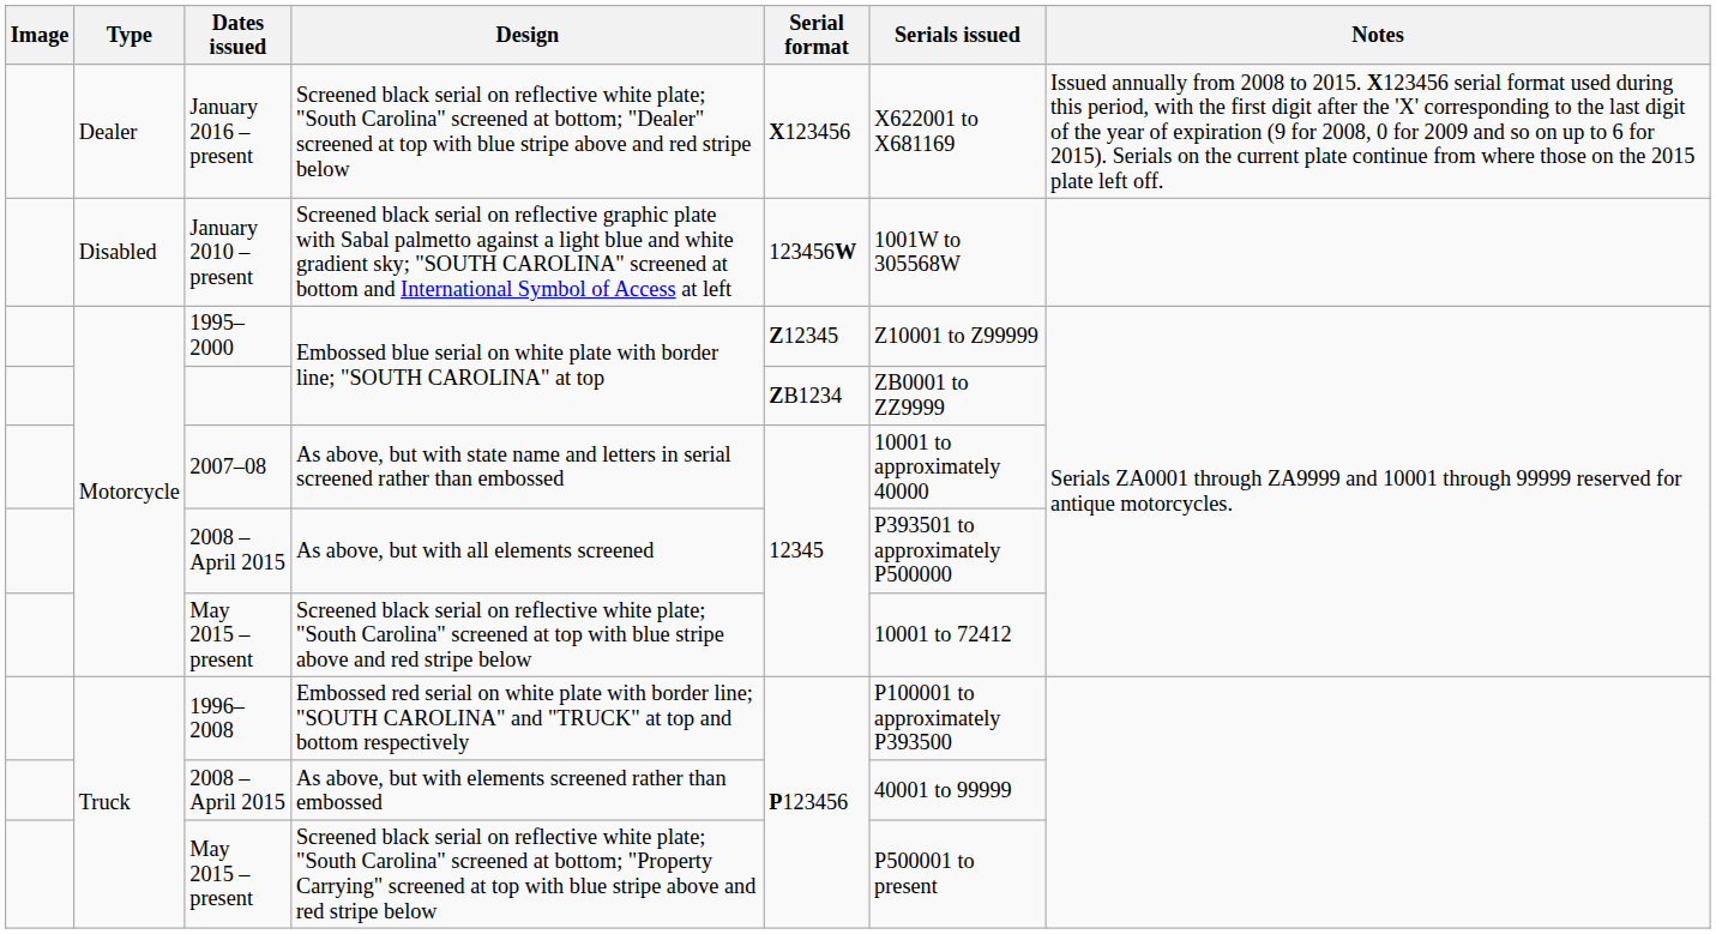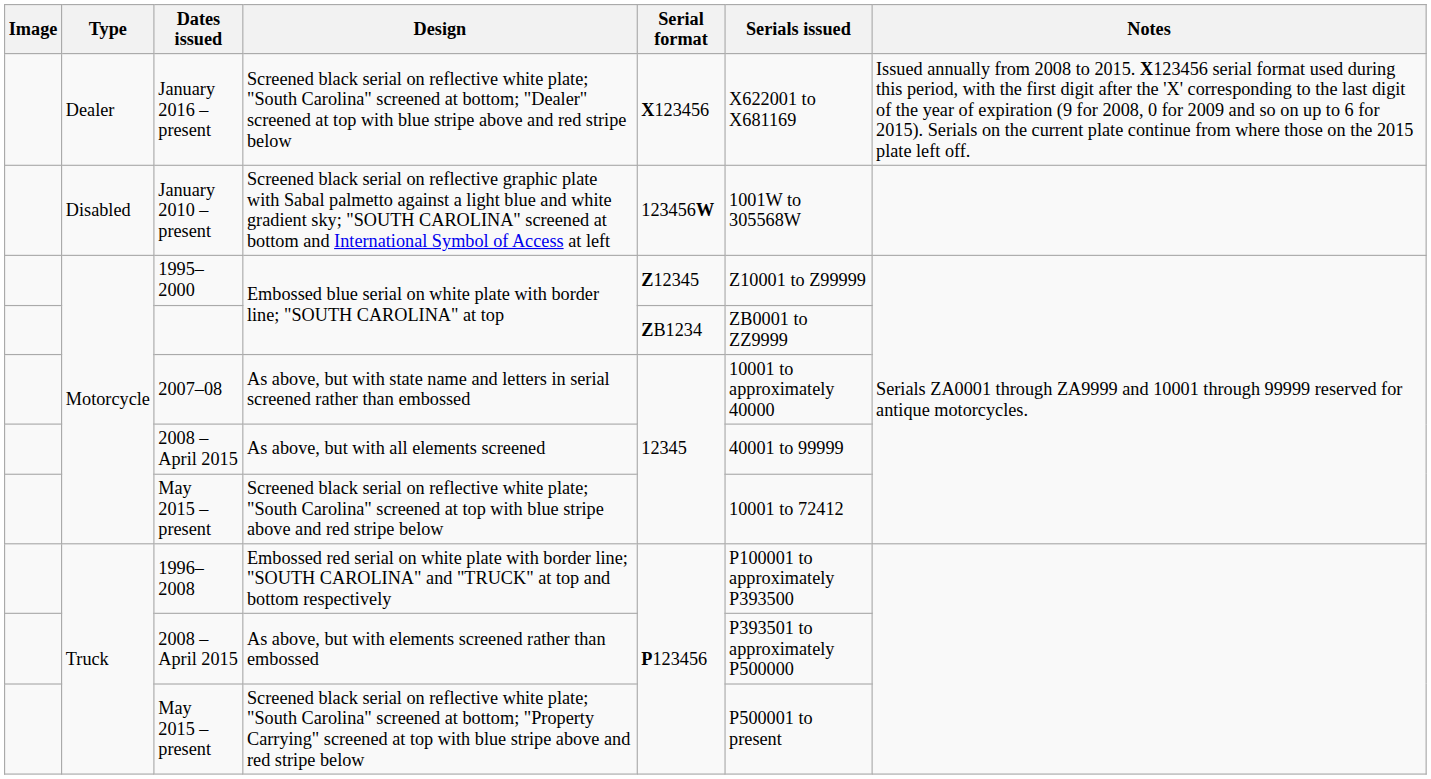 <table class="wikitable">
 <tr>
 <th>Image</th>
 <th>Type</th>
 <th>Dates issued</th>
 <th>Design</th>
 <th>Serial format</th>
 <th>Serials issued</th>
 <th>Notes</th>
 </tr>
 <tr>
 <td></td>
 <td>Dealer</td>
 <td>January 2016 – present</td>
 <td>Screened black serial on reflective white plate; "South Carolina" screened at bottom; "Dealer" screened at top with blue stripe above and red stripe below</td>
 <td><strong>X</strong>123456</td>
 <td>X622001 to X681169 </td>
 <td>Issued annually from 2008 to 2015. <strong>X</strong>123456 serial format used during this period, with the first digit after the 'X' corresponding to the last digit of the year of expiration (9 for 2008, 0 for 2009 and so on up to 6 for 2015). Serials on the current plate continue from where those on the 2015 plate left off.</td>
 </tr>
 <tr>
 <td></td>
 <td>Disabled</td>
 <td>January 2010 – present</td>
 <td>Screened black serial on reflective graphic plate with Sabal palmetto against a light blue and white gradient sky; "SOUTH CAROLINA" screened at bottom and <a href='#'>International Symbol of Access</a> at left</td>
 <td>123456<strong>W</strong></td>
 <td>1001W to 305568W </td>
 <td></td>
 </tr>
 <tr>
 <td></td>
 <td rowspan="5">Motorcycle</td>
 <td>1995–2000</td>
 <td rowspan="2">Embossed blue serial on white plate with border line; "SOUTH CAROLINA" at top</td>
 <td><strong>Z</strong>12345</td>
 <td>Z10001 to Z99999</td>
 <td rowspan="5">Serials ZA0001 through ZA9999 and 10001 through 99999 reserved for antique motorcycles.</td>
 </tr>
 <tr>
 <td></td>
 <td></td>
 <td><strong>Z</strong>B1234</td>
 <td>ZB0001 to ZZ9999</td>
 </tr>
 <tr>
 <td></td>
 <td>2007–08</td>
 <td>As above, but with state name and letters in serial screened rather than embossed</td>
 <td rowspan="3">12345</td>
 <td>10001 to approximately 40000</td>
 </tr>
 <tr>
 <td></td>
 <td>2008 –<br>April 2015</td>
 <td>As above, but with all elements screened</td>
-<td>P393501 to approximately P500000</td>
+<td>40001 to 99999</td>
 </tr>
 <tr>
 <td></td>
 <td>May 2015 – present</td>
 <td>Screened black serial on reflective white plate; "South Carolina" screened at top with blue stripe above and red stripe below</td>
 <td>10001 to 72412 </td>
 </tr>
 <tr>
 <td></td>
 <td rowspan="3">Truck</td>
 <td>1996–2008</td>
 <td>Embossed red serial on white plate with border line; "SOUTH CAROLINA" and "TRUCK" at top and bottom respectively</td>
 <td rowspan="3"><strong>P</strong>123456</td>
 <td>P100001 to approximately P393500</td>
 <td rowspan="3"></td>
 </tr>
 <tr>
 <td></td>
 <td>2008 –<br>April 2015</td>
 <td>As above, but with elements screened rather than embossed</td>
-<td>40001 to 99999</td>
+<td>P393501 to approximately P500000</td>
 </tr>
 <tr>
 <td></td>
 <td>May 2015 – present</td>
 <td>Screened black serial on reflective white plate; "South Carolina" screened at bottom; "Property Carrying" screened at top with blue stripe above and red stripe below</td>
 <td>P500001 to present</td>
 </tr>
 </table>
